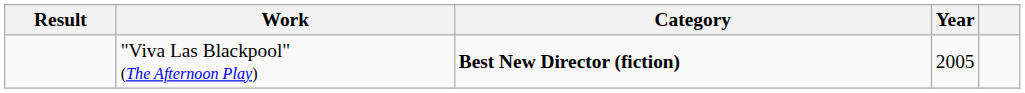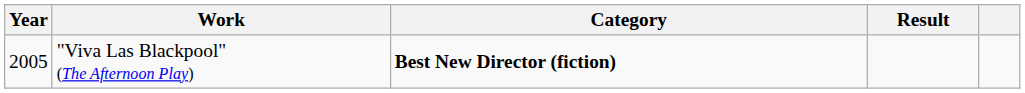 <table style="width:95%;" class="wikitable sortable">
 <tr>
-<th style="width:11%;">Result</th>
+<th style="width:3%;">Year</th>
 <th>Work</th>
 <th style="width:47%;">Category</th>
-<th style="width:3%;">Year</th>
+<th style="width:11%;">Result</th>
 <th style="width:4%;" scope="col" class="unsortable"></th>
 </tr>
 <tr>
-<td></td>
+<td>2005</td>
 <td>"Viva Las Blackpool" <br><small> (<em><a href='#'>The Afternoon Play</a></em>)</small></td>
 <td><strong>Best New Director (fiction)</strong></td>
-<td>2005</td>
+<td></td>
 <td></td>
 </tr>
 </table>
